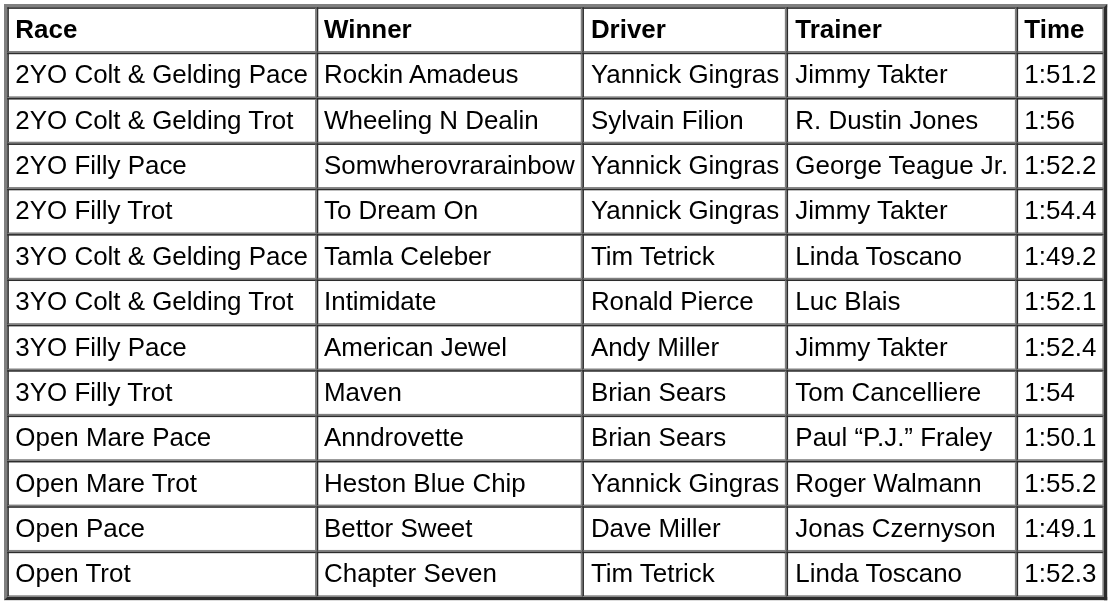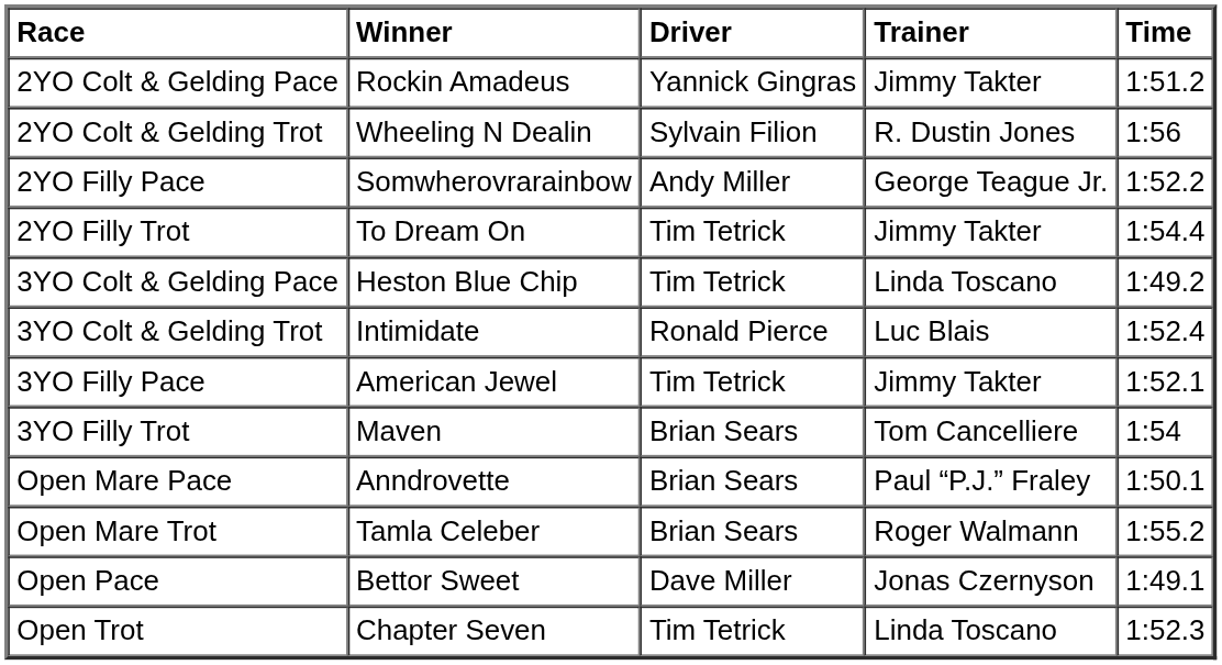 <table cellspacing="0" cellpadding="4" border="2">
 <tr>
 <td><strong>Race</strong></td>
 <td><strong>Winner</strong></td>
 <td><strong>Driver</strong></td>
 <td><strong>Trainer</strong></td>
 <td><strong>Time</strong></td>
 </tr>
 <tr>
 <td>2YO Colt & Gelding Pace</td>
 <td>Rockin Amadeus</td>
 <td>Yannick Gingras</td>
 <td>Jimmy Takter</td>
 <td>1:51.2</td>
 </tr>
 <tr>
 <td>2YO Colt & Gelding Trot</td>
 <td>Wheeling N Dealin</td>
 <td>Sylvain Filion</td>
 <td>R. Dustin Jones</td>
 <td>1:56</td>
 </tr>
 <tr>
 <td>2YO Filly Pace</td>
 <td>Somwherovrarainbow</td>
-<td>Yannick Gingras</td>
+<td>Andy Miller</td>
 <td>George Teague Jr.</td>
 <td>1:52.2</td>
 </tr>
 <tr>
 <td>2YO Filly Trot</td>
 <td>To Dream On</td>
-<td>Yannick Gingras</td>
+<td>Tim Tetrick</td>
 <td>Jimmy Takter</td>
 <td>1:54.4</td>
 </tr>
 <tr>
 <td>3YO Colt & Gelding Pace</td>
-<td>Tamla Celeber</td>
+<td>Heston Blue Chip</td>
 <td>Tim Tetrick</td>
 <td>Linda Toscano</td>
 <td>1:49.2</td>
 </tr>
 <tr>
 <td>3YO Colt & Gelding Trot</td>
 <td>Intimidate</td>
 <td>Ronald Pierce</td>
 <td>Luc Blais</td>
-<td>1:52.1</td>
+<td>1:52.4</td>
 </tr>
 <tr>
 <td>3YO Filly Pace</td>
 <td>American Jewel</td>
-<td>Andy Miller</td>
+<td>Tim Tetrick</td>
 <td>Jimmy Takter</td>
-<td>1:52.4</td>
+<td>1:52.1</td>
 </tr>
 <tr>
 <td>3YO Filly Trot</td>
 <td>Maven</td>
 <td>Brian Sears</td>
 <td>Tom Cancelliere</td>
 <td>1:54</td>
 </tr>
 <tr>
 <td>Open Mare Pace</td>
 <td>Anndrovette</td>
 <td>Brian Sears</td>
 <td>Paul “P.J.” Fraley</td>
 <td>1:50.1</td>
 </tr>
 <tr>
 <td>Open Mare Trot</td>
-<td>Heston Blue Chip</td>
-<td>Yannick Gingras</td>
+<td>Tamla Celeber</td>
+<td>Brian Sears</td>
 <td>Roger Walmann</td>
 <td>1:55.2</td>
 </tr>
 <tr>
 <td>Open Pace</td>
 <td>Bettor Sweet</td>
 <td>Dave Miller</td>
 <td>Jonas Czernyson</td>
 <td>1:49.1</td>
 </tr>
 <tr>
 <td>Open Trot</td>
 <td>Chapter Seven</td>
 <td>Tim Tetrick</td>
 <td>Linda Toscano</td>
 <td>1:52.3</td>
 </tr>
 </table>
